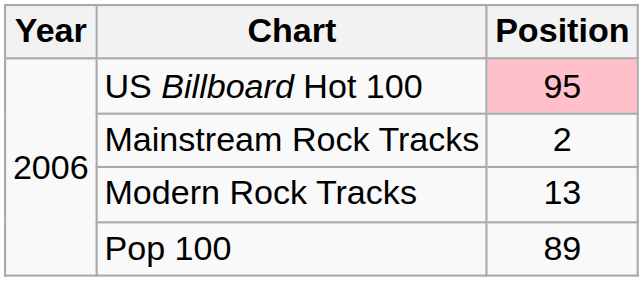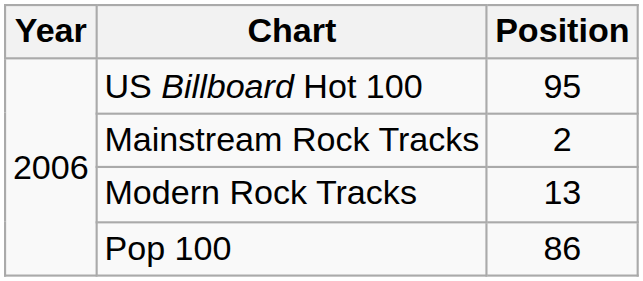 <table class="wikitable">
 <tr>
 <th>Year</th>
 <th>Chart</th>
 <th>Position</th>
 </tr>
 <tr>
 <td rowspan="4">2006</td>
 <td>US <em>Billboard</em> Hot 100</td>
-<td align="center" style="background: pink;">95</td>
+<td align="center">95</td>
 </tr>
 <tr>
 <td>Mainstream Rock Tracks</td>
 <td align="center">2</td>
 </tr>
 <tr>
 <td>Modern Rock Tracks</td>
 <td align="center">13</td>
 </tr>
 <tr>
 <td>Pop 100</td>
-<td align="center">89</td>
+<td align="center">86</td>
 </tr>
 </table>
